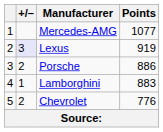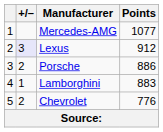 <table class="wikitable" style="font-size: 95%;">
 <tr>
 <th scope="col"></th>
 <th scope="col">+/–</th>
 <th scope="col">Manufacturer</th>
 <th scope="col">Points</th>
 </tr>
 <tr>
 <td align=center>1</td>
 <td align="left"></td>
 <td> <a href='#'>Mercedes-AMG</a></td>
 <td align=right>1077</td>
 </tr>
 <tr>
 <td align=center>2</td>
 <td align="left" style="background: lavender;"> 3</td>
 <td> <a href='#'>Lexus</a></td>
-<td align=right>919</td>
+<td align=right>912</td>
 </tr>
 <tr>
 <td align=center>3</td>
 <td align="left"> 2</td>
 <td> <a href='#'>Porsche</a></td>
 <td align=right>886</td>
 </tr>
 <tr>
 <td align=center>4</td>
 <td align="left"> 1</td>
 <td> <a href='#'>Lamborghini</a></td>
 <td align=right>883</td>
 </tr>
 <tr>
 <td align=center>5</td>
 <td align="left"> 2</td>
 <td> <a href='#'>Chevrolet</a></td>
 <td align=right>776</td>
 </tr>
 <tr>
 <th colspan=5>Source:</th>
 </tr>
 </table>
